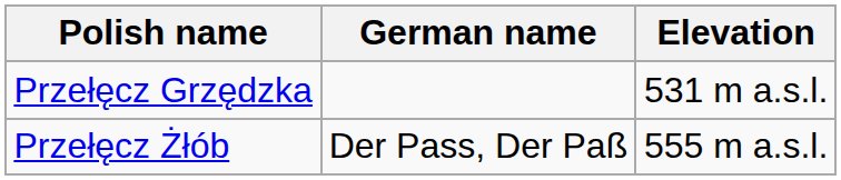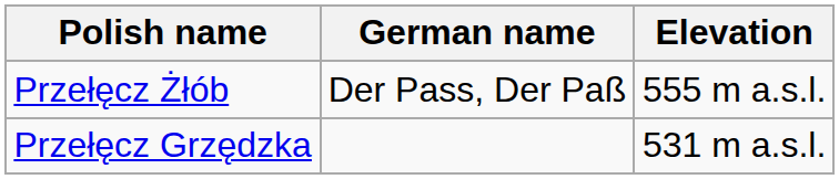 <table class="wikitable sortable">
 <tr>
 <th>Polish name</th>
 <th>German name</th>
 <th>Elevation</th>
 </tr>
 <tr>
+<td><a href='#'>Przełęcz Żłób</a></td>
+<td>Der Pass, Der Paß</td>
+<td>555 m a.s.l.</td>
+</tr>
+<tr>
 <td><a href='#'>Przełęcz Grzędzka</a></td>
 <td></td>
 <td>531 m a.s.l.</td>
 </tr>
-<tr>
-<td><a href='#'>Przełęcz Żłób</a></td>
-<td>Der Pass, Der Paß</td>
-<td>555 m a.s.l.</td>
-</tr>
 </table>
